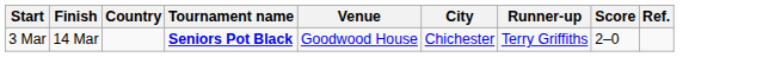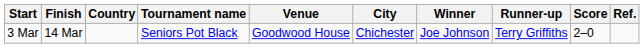 <table class="wikitable sortable" style="font-size: 85%">
 <tr>
 <th>Start</th>
 <th>Finish</th>
 <th>Country</th>
 <th>Tournament name</th>
 <th>Venue</th>
 <th>City</th>
+<th>Winner</th>
 <th>Runner-up</th>
 <th>Score</th>
 <th>Ref.</th>
 </tr>
 <tr>
 <td>3 Mar</td>
 <td>14 Mar</td>
 <td></td>
-<td><strong><a href='#'>Seniors Pot Black</a></strong></td>
+<td><a href='#'>Seniors Pot Black</a></td>
 <td><a href='#'>Goodwood House</a></td>
 <td><a href='#'>Chichester</a></td>
+<td> <a href='#'>Joe Johnson</a></td>
 <td> <a href='#'>Terry Griffiths</a></td>
 <td>2–0</td>
 <td></td>
 </tr>
 </table>
